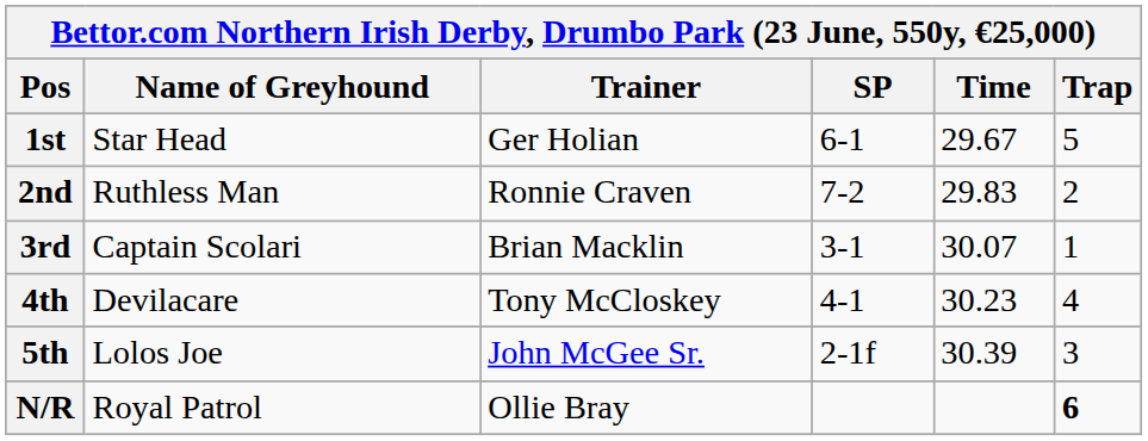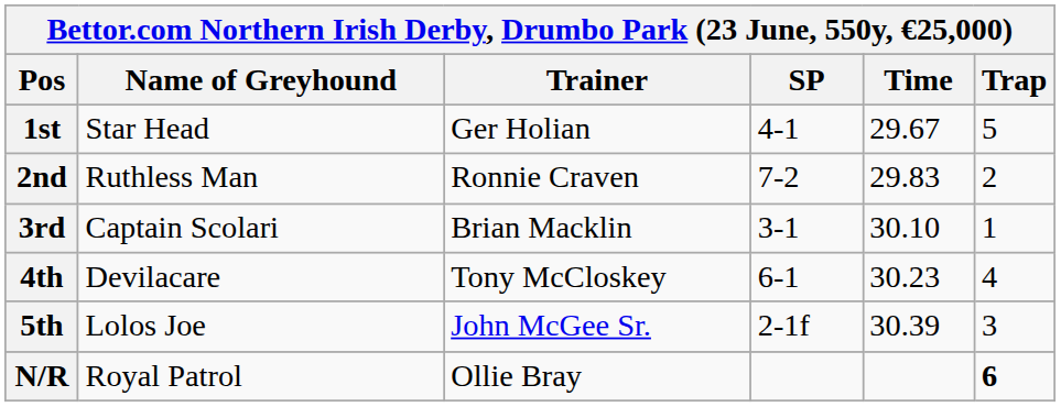 <table class="wikitable">
 <tr>
 <th colspan="6"><a href='#'>Bettor.com Northern Irish Derby</a>, <a href='#'>Drumbo Park</a> (23 June, 550y, €25,000)</th>
 </tr>
 <tr>
 <th width=30>Pos</th>
 <th width=180>Name of Greyhound</th>
 <th width=150>Trainer</th>
 <th width=50>SP</th>
 <th width=50>Time</th>
 <th width=30>Trap</th>
 </tr>
 <tr>
 <th>1st</th>
 <td>Star Head</td>
 <td>Ger Holian</td>
-<td>6-1</td>
+<td>4-1</td>
 <td>29.67</td>
 <td>5</td>
 </tr>
 <tr>
 <th>2nd</th>
 <td>Ruthless Man</td>
 <td>Ronnie Craven</td>
 <td>7-2</td>
 <td>29.83</td>
 <td>2</td>
 </tr>
 <tr>
 <th>3rd</th>
 <td>Captain Scolari</td>
 <td>Brian Macklin</td>
 <td>3-1</td>
-<td>30.07</td>
+<td>30.10</td>
 <td>1</td>
 </tr>
 <tr>
 <th>4th</th>
 <td>Devilacare</td>
 <td>Tony McCloskey</td>
-<td>4-1</td>
+<td>6-1</td>
 <td>30.23</td>
 <td>4</td>
 </tr>
 <tr>
 <th>5th</th>
 <td>Lolos Joe</td>
 <td><a href='#'>John McGee Sr.</a></td>
 <td>2-1f</td>
 <td>30.39</td>
 <td>3</td>
 </tr>
 <tr>
 <th>N/R</th>
 <td>Royal Patrol</td>
 <td>Ollie Bray</td>
 <td></td>
 <td></td>
 <td><strong>6</strong></td>
 </tr>
 </table>
